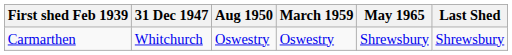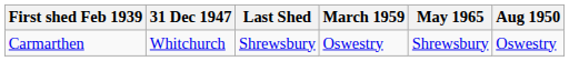 <table class="wikitable">
 <tr>
 <th>First shed Feb 1939</th>
 <th>31 Dec 1947</th>
-<th>Aug 1950</th>
+<th>Last Shed</th>
 <th>March 1959</th>
 <th>May 1965</th>
-<th>Last Shed</th>
+<th>Aug 1950</th>
 </tr>
 <tr>
 <td><a href='#'>Carmarthen</a></td>
 <td><a href='#'>Whitchurch</a></td>
-<td><a href='#'>Oswestry</a></td>
+<td><a href='#'>Shrewsbury</a></td>
 <td><a href='#'>Oswestry</a></td>
 <td><a href='#'>Shrewsbury</a></td>
-<td><a href='#'>Shrewsbury</a></td>
+<td><a href='#'>Oswestry</a></td>
 </tr>
 </table>
